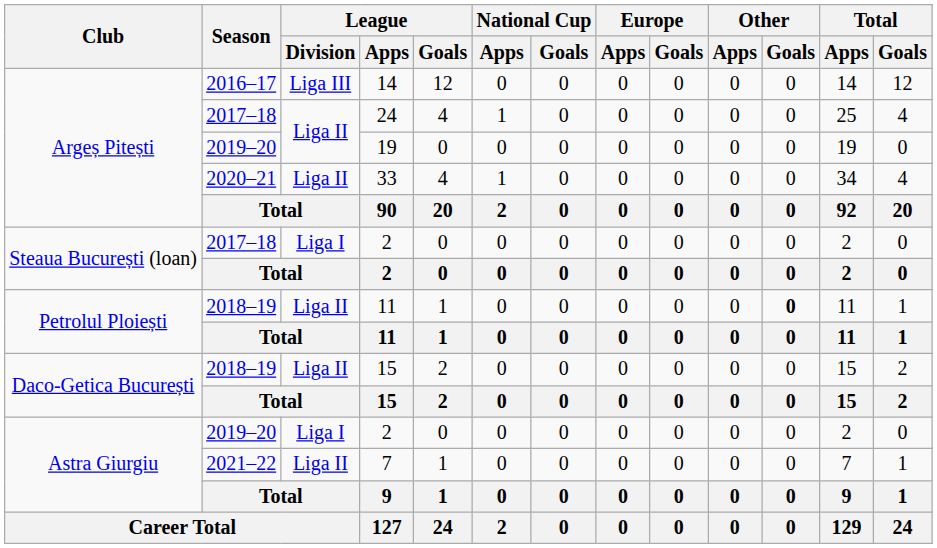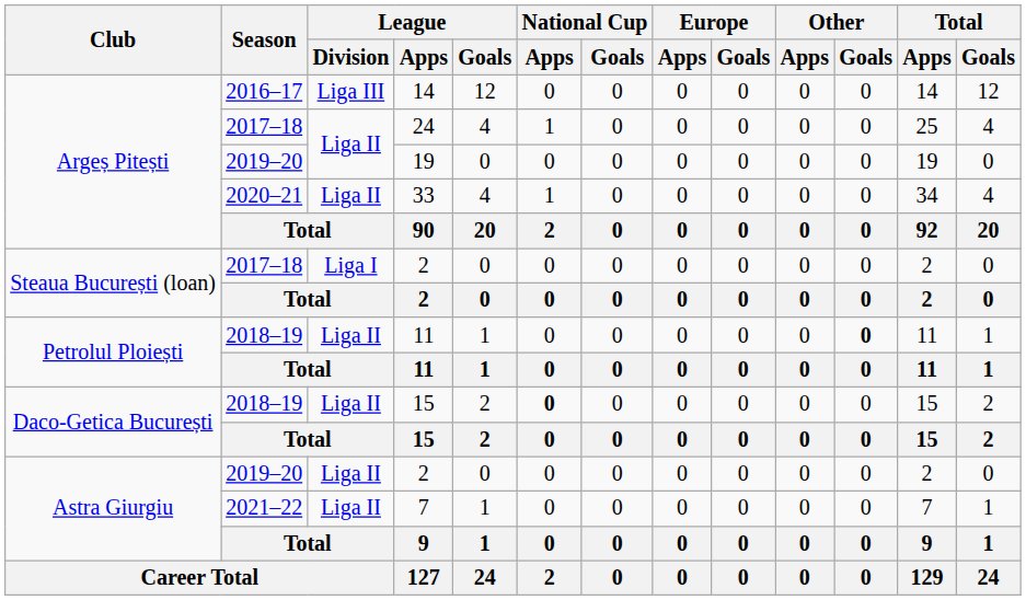 <table class=wikitable style=text-align:center>
 <tr>
 <th rowspan=2>Club</th>
 <th rowspan=2>Season</th>
 <th colspan=3>League</th>
 <th colspan=2>National Cup</th>
 <th colspan=2>Europe</th>
 <th colspan=2>Other</th>
 <th colspan=2>Total</th>
 </tr>
 <tr>
 <th>Division</th>
 <th>Apps</th>
 <th>Goals</th>
 <th>Apps</th>
 <th>Goals</th>
 <th>Apps</th>
 <th>Goals</th>
 <th>Apps</th>
 <th>Goals</th>
 <th>Apps</th>
 <th>Goals</th>
 </tr>
 <tr>
 <td rowspan="5"><a href='#'>Argeș Pitești</a></td>
 <td><a href='#'>2016–17</a></td>
 <td rowspan="1"><a href='#'>Liga III</a></td>
 <td>14</td>
 <td>12</td>
 <td>0</td>
 <td>0</td>
 <td>0</td>
 <td>0</td>
 <td>0</td>
 <td>0</td>
 <td>14</td>
 <td>12</td>
 </tr>
 <tr>
 <td><a href='#'>2017–18</a></td>
 <td rowspan="2"><a href='#'>Liga II</a></td>
 <td>24</td>
 <td>4</td>
 <td>1</td>
 <td>0</td>
 <td>0</td>
 <td>0</td>
 <td>0</td>
 <td>0</td>
 <td>25</td>
 <td>4</td>
 </tr>
 <tr>
 <td><a href='#'>2019–20</a></td>
 <td>19</td>
 <td>0</td>
 <td>0</td>
 <td>0</td>
 <td>0</td>
 <td>0</td>
 <td>0</td>
 <td>0</td>
 <td>19</td>
 <td>0</td>
 </tr>
 <tr>
 <td><a href='#'>2020–21</a></td>
 <td rowspan="1"><a href='#'>Liga II</a></td>
 <td>33</td>
 <td>4</td>
 <td>1</td>
 <td>0</td>
 <td>0</td>
 <td>0</td>
 <td>0</td>
 <td>0</td>
 <td>34</td>
 <td>4</td>
 </tr>
 <tr>
 <th colspan="2">Total</th>
 <th>90</th>
 <th>20</th>
 <th>2</th>
 <th>0</th>
 <th>0</th>
 <th>0</th>
 <th>0</th>
 <th>0</th>
 <th>92</th>
 <th>20</th>
 </tr>
 <tr>
 <td rowspan="2"><a href='#'>Steaua București</a> (loan)</td>
 <td><a href='#'>2017–18</a></td>
 <td rowspan="1"><a href='#'>Liga I</a></td>
 <td>2</td>
 <td>0</td>
 <td>0</td>
 <td>0</td>
 <td>0</td>
 <td>0</td>
 <td>0</td>
 <td>0</td>
 <td>2</td>
 <td>0</td>
 </tr>
 <tr>
 <th colspan="2">Total</th>
 <th>2</th>
 <th>0</th>
 <th>0</th>
 <th>0</th>
 <th>0</th>
 <th>0</th>
 <th>0</th>
 <th>0</th>
 <th>2</th>
 <th>0</th>
 </tr>
 <tr>
 <td rowspan="2"><a href='#'>Petrolul Ploiești</a></td>
 <td><a href='#'>2018–19</a></td>
 <td rowspan="1"><a href='#'>Liga II</a></td>
 <td>11</td>
 <td>1</td>
 <td>0</td>
 <td>0</td>
 <td>0</td>
 <td>0</td>
 <td>0</td>
 <td><strong>0</strong></td>
 <td>11</td>
 <td>1</td>
 </tr>
 <tr>
 <th colspan="2">Total</th>
 <th>11</th>
 <th>1</th>
 <th>0</th>
 <th>0</th>
 <th>0</th>
 <th>0</th>
 <th>0</th>
 <th>0</th>
 <th>11</th>
 <th>1</th>
 </tr>
 <tr>
 <td rowspan="2"><a href='#'>Daco-Getica București</a></td>
 <td><a href='#'>2018–19</a></td>
 <td rowspan="1"><a href='#'>Liga II</a></td>
 <td>15</td>
 <td>2</td>
-<td>0</td>
+<td><strong>0</strong></td>
 <td>0</td>
 <td>0</td>
 <td>0</td>
 <td>0</td>
 <td>0</td>
 <td>15</td>
 <td>2</td>
 </tr>
 <tr>
 <th colspan="2">Total</th>
 <th>15</th>
 <th>2</th>
 <th>0</th>
 <th>0</th>
 <th>0</th>
 <th>0</th>
 <th>0</th>
 <th>0</th>
 <th>15</th>
 <th>2</th>
 </tr>
 <tr>
 <td rowspan="3"><a href='#'>Astra Giurgiu</a></td>
 <td><a href='#'>2019–20</a></td>
-<td rowspan="1"><a href='#'>Liga I</a></td>
+<td rowspan="1"><a href='#'>Liga II</a></td>
 <td>2</td>
 <td>0</td>
 <td>0</td>
 <td>0</td>
 <td>0</td>
 <td>0</td>
 <td>0</td>
 <td>0</td>
 <td>2</td>
 <td>0</td>
 </tr>
 <tr>
 <td><a href='#'>2021–22</a></td>
 <td rowspan="1"><a href='#'>Liga II</a></td>
 <td>7</td>
 <td>1</td>
 <td>0</td>
 <td>0</td>
 <td>0</td>
 <td>0</td>
 <td>0</td>
 <td>0</td>
 <td>7</td>
 <td>1</td>
 </tr>
 <tr>
 <th colspan="2">Total</th>
 <th>9</th>
 <th>1</th>
 <th>0</th>
 <th>0</th>
 <th>0</th>
 <th>0</th>
 <th>0</th>
 <th>0</th>
 <th>9</th>
 <th>1</th>
 </tr>
 <tr>
 <th colspan="3">Career Total</th>
 <th>127</th>
 <th>24</th>
 <th>2</th>
 <th>0</th>
 <th>0</th>
 <th>0</th>
 <th>0</th>
 <th>0</th>
 <th>129</th>
 <th>24</th>
 </tr>
 </table>
